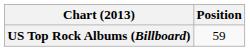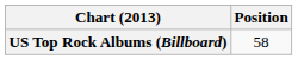 <table class="wikitable plainrowheaders">
 <tr>
 <th>Chart (2013)</th>
 <th>Position</th>
 </tr>
 <tr>
 <th scope="row">US Top Rock Albums (<em>Billboard</em>)</th>
-<td style="text-align:center;">59</td>
+<td style="text-align:center;">58</td>
 </tr>
 </table>
